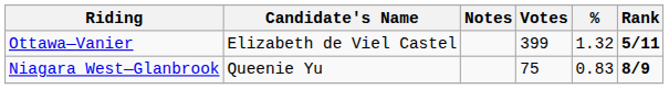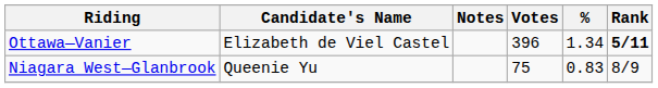 <table class="wikitable sortable plainrowheaders">
 <tr>
 </tr>
 <tr>
 <th scope="col">Riding</th>
 <th scope="col">Candidate's Name</th>
 <th scope="col">Notes</th>
 <th scope="col">Votes</th>
 <th scope="col">%</th>
 <th scope="col">Rank</th>
 </tr>
 <tr>
 <td scope="row"><a href='#'>Ottawa—Vanier</a></td>
 <td>Elizabeth de Viel Castel</td>
 <td></td>
-<td>399</td>
-<td>1.32</td>
+<td>396</td>
+<td>1.34</td>
 <td><strong>5/11</strong></td>
 </tr>
 <tr>
 <td scope="row"><a href='#'>Niagara West—Glanbrook</a></td>
 <td>Queenie Yu</td>
 <td></td>
 <td>75</td>
 <td>0.83</td>
-<td><strong>8/9</strong></td>
+<td>8/9</td>
 </tr>
 <tr>
 </tr>
 </table>
